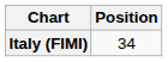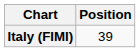 <table class="wikitable plainrowheaders" style="text-align:center;">
 <tr>
 <th scope="col">Chart</th>
 <th scope="col">Position</th>
 </tr>
 <tr>
 <th scope="row">Italy (FIMI)</th>
-<td>34</td>
+<td>39</td>
 </tr>
 </table>
